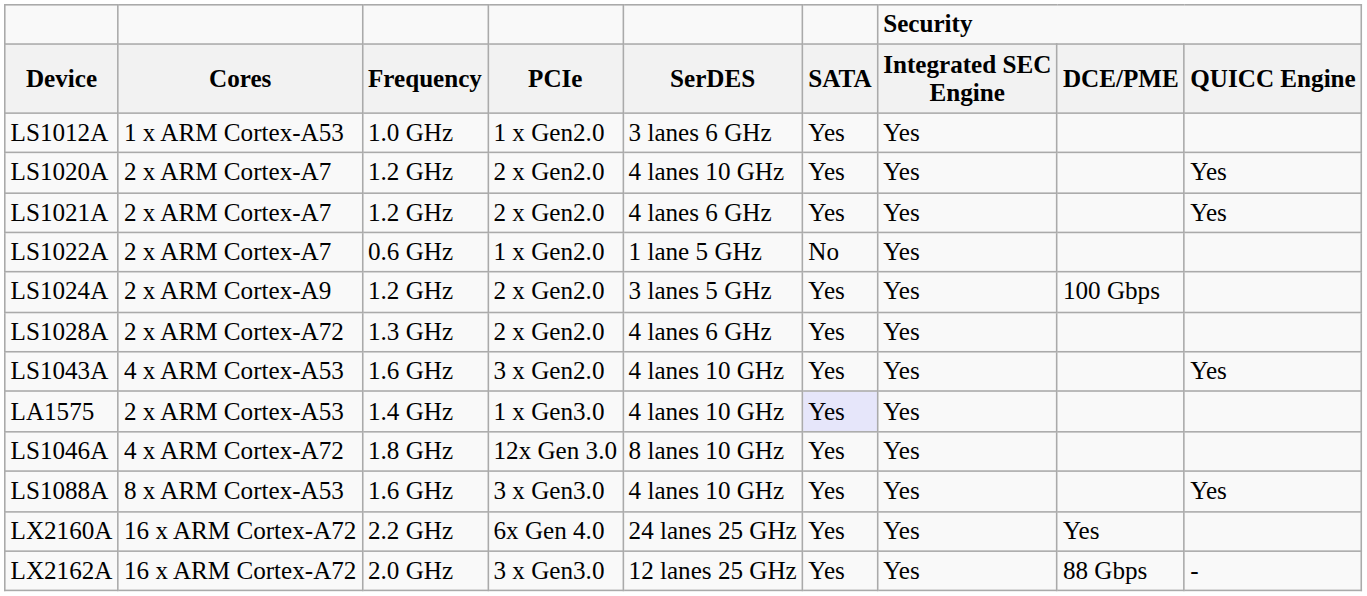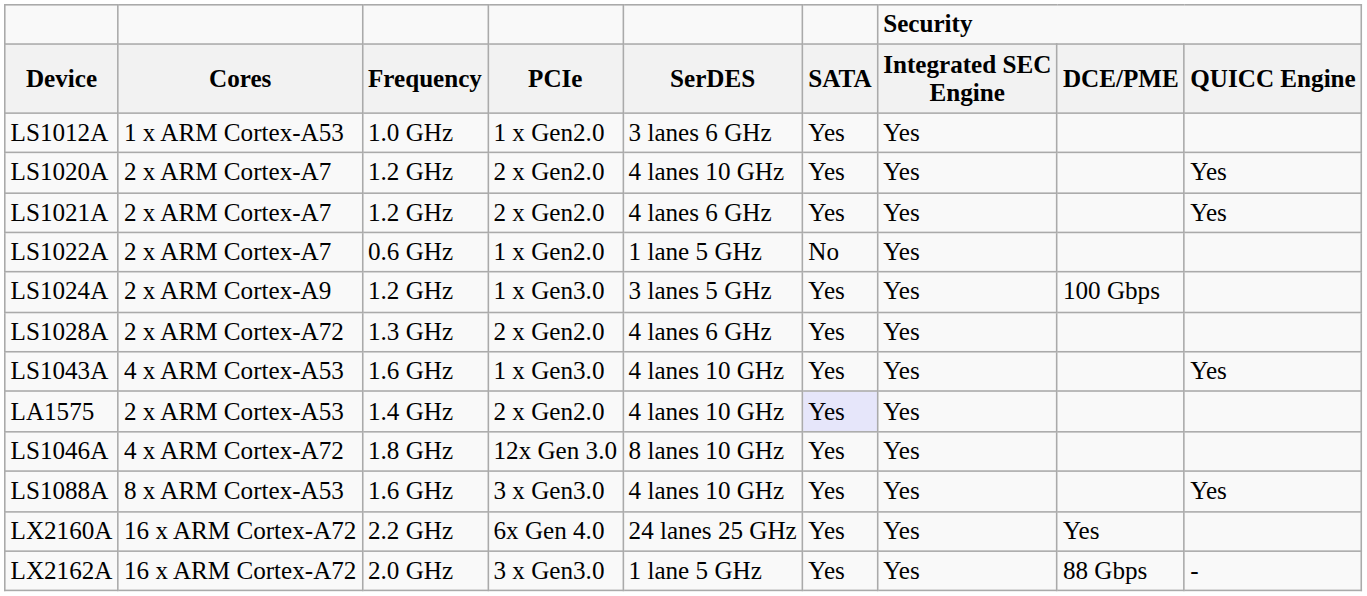 <table class="wikitable">
 <tr>
 <td></td>
 <td></td>
 <td></td>
 <td></td>
 <td></td>
 <td></td>
 <td colspan="3"><strong>Security</strong></td>
 </tr>
 <tr>
 <th>Device</th>
 <th>Cores</th>
 <th>Frequency</th>
 <th>PCIe</th>
 <th>SerDES</th>
 <th>SATA</th>
 <th>Integrated SEC<br>Engine</th>
 <th>DCE/PME</th>
 <th>QUICC Engine</th>
 </tr>
 <tr>
 <td>LS1012A</td>
 <td>1 x ARM Cortex-A53</td>
 <td>1.0 GHz</td>
 <td>1 x Gen2.0</td>
 <td>3 lanes 6 GHz</td>
 <td>Yes</td>
 <td>Yes</td>
 <td></td>
 <td></td>
 </tr>
 <tr>
 <td>LS1020A</td>
 <td>2 x ARM Cortex-A7</td>
 <td>1.2 GHz</td>
 <td>2 x Gen2.0</td>
 <td>4 lanes 10 GHz</td>
 <td>Yes</td>
 <td>Yes</td>
 <td></td>
 <td>Yes</td>
 </tr>
 <tr>
 <td>LS1021A</td>
 <td>2 x ARM Cortex-A7</td>
 <td>1.2 GHz</td>
 <td>2 x Gen2.0</td>
 <td>4 lanes 6 GHz</td>
 <td>Yes</td>
 <td>Yes</td>
 <td></td>
 <td>Yes</td>
 </tr>
 <tr>
 <td>LS1022A</td>
 <td>2 x ARM Cortex-A7</td>
 <td>0.6 GHz</td>
 <td>1 x Gen2.0</td>
 <td>1 lane 5 GHz</td>
 <td>No</td>
 <td>Yes</td>
 <td></td>
 <td></td>
 </tr>
 <tr>
 <td>LS1024A</td>
 <td>2 x ARM Cortex-A9</td>
 <td>1.2 GHz</td>
-<td>2 x Gen2.0</td>
+<td>1 x Gen3.0</td>
 <td>3 lanes 5 GHz</td>
 <td>Yes</td>
 <td>Yes</td>
 <td>100 Gbps</td>
 <td></td>
 </tr>
 <tr>
 <td>LS1028A</td>
 <td>2 x ARM Cortex-A72</td>
 <td>1.3 GHz</td>
 <td>2 x Gen2.0</td>
 <td>4 lanes 6 GHz</td>
 <td>Yes</td>
 <td>Yes</td>
 <td></td>
 <td></td>
 </tr>
 <tr>
 <td>LS1043A</td>
 <td>4 x ARM Cortex-A53</td>
 <td>1.6 GHz</td>
-<td>3 x Gen2.0</td>
+<td>1 x Gen3.0</td>
 <td>4 lanes 10 GHz</td>
 <td>Yes</td>
 <td>Yes</td>
 <td></td>
 <td>Yes</td>
 </tr>
 <tr>
 <td>LA1575</td>
 <td>2 x ARM Cortex-A53</td>
 <td>1.4 GHz</td>
-<td>1 x Gen3.0</td>
+<td>2 x Gen2.0</td>
 <td>4 lanes 10 GHz</td>
 <td style="background: lavender;">Yes</td>
 <td>Yes</td>
 <td></td>
 <td></td>
 </tr>
 <tr>
 <td>LS1046A</td>
 <td>4 x ARM Cortex-A72</td>
 <td>1.8 GHz</td>
 <td>12x Gen 3.0</td>
 <td>8 lanes 10 GHz</td>
 <td>Yes</td>
 <td>Yes</td>
 <td></td>
 <td></td>
 </tr>
 <tr>
 <td>LS1088A</td>
 <td>8 x ARM Cortex-A53</td>
 <td>1.6 GHz</td>
 <td>3 x Gen3.0</td>
 <td>4 lanes 10 GHz</td>
 <td>Yes</td>
 <td>Yes</td>
 <td></td>
 <td>Yes</td>
 </tr>
 <tr>
 <td>LX2160A</td>
 <td>16 x ARM Cortex-A72</td>
 <td>2.2 GHz</td>
 <td>6x Gen 4.0</td>
 <td>24 lanes 25 GHz</td>
 <td>Yes</td>
 <td>Yes</td>
 <td>Yes</td>
 <td></td>
 </tr>
 <tr>
 <td>LX2162A</td>
 <td>16 x ARM Cortex-A72</td>
 <td>2.0 GHz</td>
 <td>3 x Gen3.0</td>
-<td>12 lanes 25 GHz</td>
+<td>1 lane 5 GHz</td>
 <td>Yes</td>
 <td>Yes</td>
 <td>88 Gbps</td>
 <td>-</td>
 </tr>
 </table>
